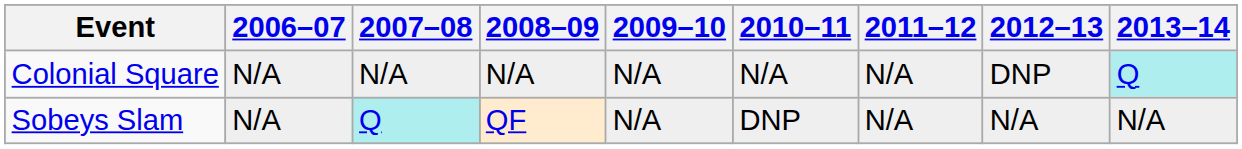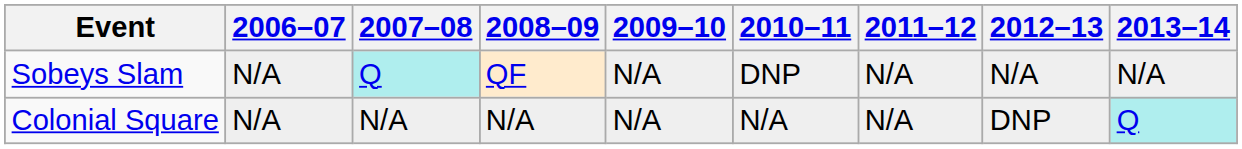 <table class="wikitable" border="1">
 <tr>
 <th>Event</th>
 <th><a href='#'>2006–07</a></th>
 <th><a href='#'>2007–08</a></th>
 <th><a href='#'>2008–09</a></th>
 <th><a href='#'>2009–10</a></th>
 <th><a href='#'>2010–11</a></th>
 <th><a href='#'>2011–12</a></th>
 <th><a href='#'>2012–13</a></th>
 <th><a href='#'>2013–14</a></th>
 </tr>
 <tr>
+<td><a href='#'>Sobeys Slam</a></td>
+<td style="background:#EFEFEF;">N/A</td>
+<td style="background:#afeeee;"><a href='#'>Q</a></td>
+<td style="background:#ffebcd;"><a href='#'>QF</a></td>
+<td style="background:#EFEFEF;">N/A</td>
+<td style="background:#EFEFEF;">DNP</td>
+<td style="background:#EFEFEF;">N/A</td>
+<td style="background:#EFEFEF;">N/A</td>
+<td style="background:#EFEFEF;">N/A</td>
+</tr>
+<tr>
 <td><a href='#'>Colonial Square</a></td>
 <td style="background:#EFEFEF;">N/A</td>
 <td style="background:#EFEFEF;">N/A</td>
 <td style="background:#EFEFEF;">N/A</td>
 <td style="background:#EFEFEF;">N/A</td>
 <td style="background:#EFEFEF;">N/A</td>
 <td style="background:#EFEFEF;">N/A</td>
 <td style="background:#EFEFEF;">DNP</td>
 <td style="background:#afeeee;"><a href='#'>Q</a></td>
 </tr>
-<tr>
-<td><a href='#'>Sobeys Slam</a></td>
-<td style="background:#EFEFEF;">N/A</td>
-<td style="background:#afeeee;"><a href='#'>Q</a></td>
-<td style="background:#ffebcd;"><a href='#'>QF</a></td>
-<td style="background:#EFEFEF;">N/A</td>
-<td style="background:#EFEFEF;">DNP</td>
-<td style="background:#EFEFEF;">N/A</td>
-<td style="background:#EFEFEF;">N/A</td>
-<td style="background:#EFEFEF;">N/A</td>
-</tr>
 </table>
